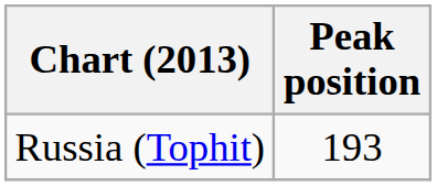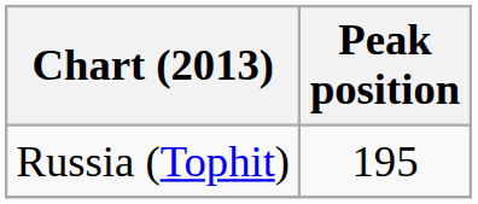 <table class="wikitable plainrowheaders" style="text-align:center">
 <tr>
 <th>Chart (2013)</th>
 <th>Peak<br>position</th>
 </tr>
 <tr>
 <td>Russia (<a href='#'>Tophit</a>)</td>
-<td style="text-align:center;">193</td>
+<td style="text-align:center;">195</td>
 </tr>
 <tr>
 </tr>
 </table>
